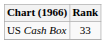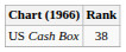 <table class="wikitable">
 <tr>
 <th>Chart (1966)</th>
 <th style="text-align:center;">Rank</th>
 </tr>
 <tr>
 <td>US <em>Cash Box</em> </td>
-<td style="text-align:center;">33</td>
+<td style="text-align:center;">38</td>
 </tr>
 <tr>
 </tr>
 </table>
